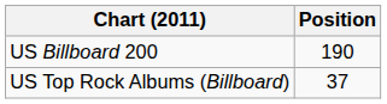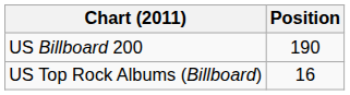 <table class="wikitable sortable">
 <tr>
 <th>Chart (2011)</th>
 <th>Position</th>
 </tr>
 <tr>
 <td>US <em>Billboard</em> 200</td>
 <td align="center">190</td>
 </tr>
 <tr>
 <td>US Top Rock Albums (<em>Billboard</em>)</td>
-<td align="center">37</td>
+<td align="center">16</td>
 </tr>
 </table>
